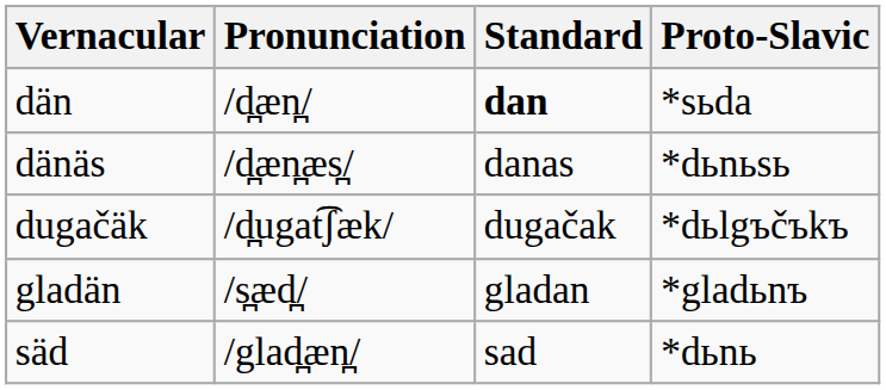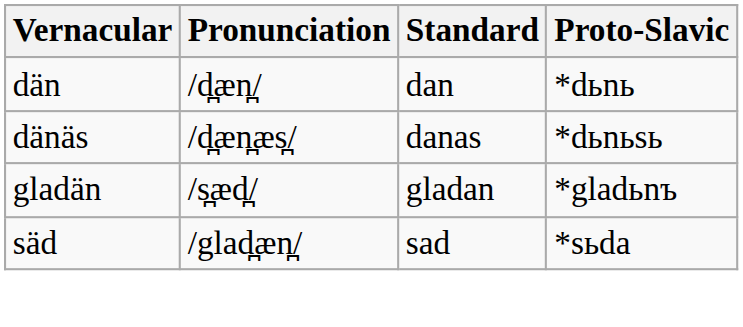 <table class="wikitable">
 <tr>
 <th>Vernacular</th>
 <th>Pronunciation</th>
 <th>Standard</th>
 <th>Proto-Slavic</th>
 </tr>
 <tr>
 <td>dän</td>
 <td>/d̪æn̪/</td>
-<td><strong>dan</strong></td>
-<td>*sьda</td>
+<td>dan</td>
+<td>*dьnь</td>
 </tr>
 <tr>
 <td>dänäs</td>
 <td>/d̪æn̪æs̪/</td>
 <td>danas</td>
 <td>*dьnьsь</td>
-</tr>
-<tr>
-<td>dugačäk</td>
-<td>/d̪ugat͡ʃæk/</td>
-<td>dugačak</td>
-<td>*dьlgъčъkъ</td>
 </tr>
 <tr>
 <td>gladän</td>
 <td>/s̪æd̪/</td>
 <td>gladan</td>
 <td>*gladьnъ</td>
 </tr>
 <tr>
 <td>säd</td>
 <td>/glad̪æn̪/</td>
 <td>sad</td>
-<td>*dьnь</td>
+<td>*sьda</td>
 </tr>
 </table>
